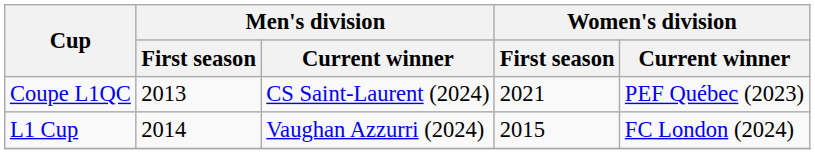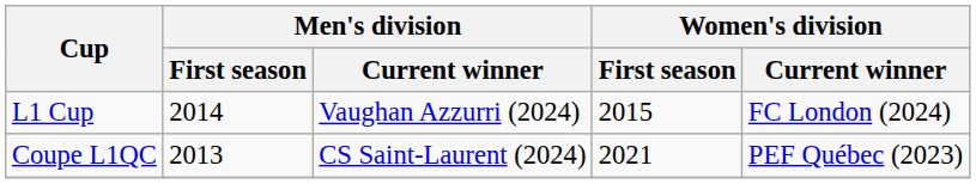 <table class="wikitable">
 <tr>
 <th rowspan="2">Cup</th>
 <th colspan="2">Men's division</th>
 <th colspan="2">Women's division</th>
 </tr>
 <tr>
 <th>First season</th>
 <th>Current winner</th>
 <th>First season</th>
 <th>Current winner</th>
 </tr>
 <tr>
+<td> <a href='#'>L1 Cup</a></td>
+<td>2014</td>
+<td><a href='#'>Vaughan Azzurri</a> (2024)</td>
+<td>2015</td>
+<td><a href='#'>FC London</a> (2024)</td>
+</tr>
+<tr>
 <td> <a href='#'>Coupe L1QC</a></td>
 <td>2013</td>
 <td><a href='#'>CS Saint-Laurent</a> (2024)</td>
 <td>2021</td>
 <td><a href='#'>PEF Québec</a> (2023)</td>
 </tr>
 <tr>
-<td> <a href='#'>L1 Cup</a></td>
-<td>2014</td>
-<td><a href='#'>Vaughan Azzurri</a> (2024)</td>
-<td>2015</td>
-<td><a href='#'>FC London</a> (2024)</td>
-</tr>
-<tr>
 </tr>
 </table>
